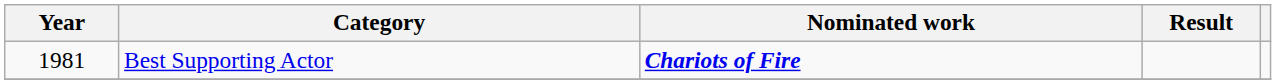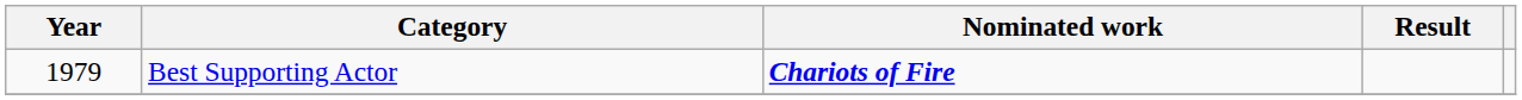 <table class=wikitable>
 <tr>
 <th scope="col" style="width:5em;">Year</th>
 <th scope="col" style="width:26em;">Category</th>
 <th scope="col" style="width:25em;">Nominated work</th>
 <th scope="col" style="width:5em;">Result</th>
 <th></th>
 </tr>
 <tr>
-<td style="text-align:center;">1981</td>
+<td style="text-align:center;">1979</td>
 <td><a href='#'>Best Supporting Actor</a></td>
 <td><strong><em><a href='#'>Chariots of Fire</a></em></strong></td>
 <td></td>
 <td></td>
 </tr>
 <tr>
 </tr>
 </table>
